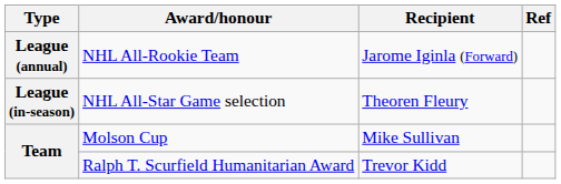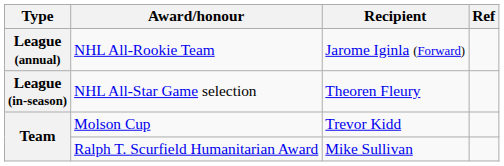 <table class="wikitable">
 <tr>
 <th scope="col">Type</th>
 <th scope="col">Award/honour</th>
 <th scope="col">Recipient</th>
 <th scope="col">Ref</th>
 </tr>
 <tr>
 <th scope="row">League<br><small>(annual)</small></th>
 <td><a href='#'>NHL All-Rookie Team</a></td>
 <td><a href='#'>Jarome Iginla</a> <small>(<a href='#'>Forward</a>)</small></td>
 <td></td>
 </tr>
 <tr>
 <th scope="row">League<br><small>(in-season)</small></th>
 <td><a href='#'>NHL All-Star Game</a> selection</td>
 <td><a href='#'>Theoren Fleury</a></td>
 <td></td>
 </tr>
 <tr>
 <th scope="row" rowspan="2">Team</th>
 <td><a href='#'>Molson Cup</a></td>
-<td><a href='#'>Mike Sullivan</a></td>
+<td><a href='#'>Trevor Kidd</a></td>
 <td></td>
 </tr>
 <tr>
 <td><a href='#'>Ralph T. Scurfield Humanitarian Award</a></td>
-<td><a href='#'>Trevor Kidd</a></td>
+<td><a href='#'>Mike Sullivan</a></td>
 <td></td>
 </tr>
 </table>
